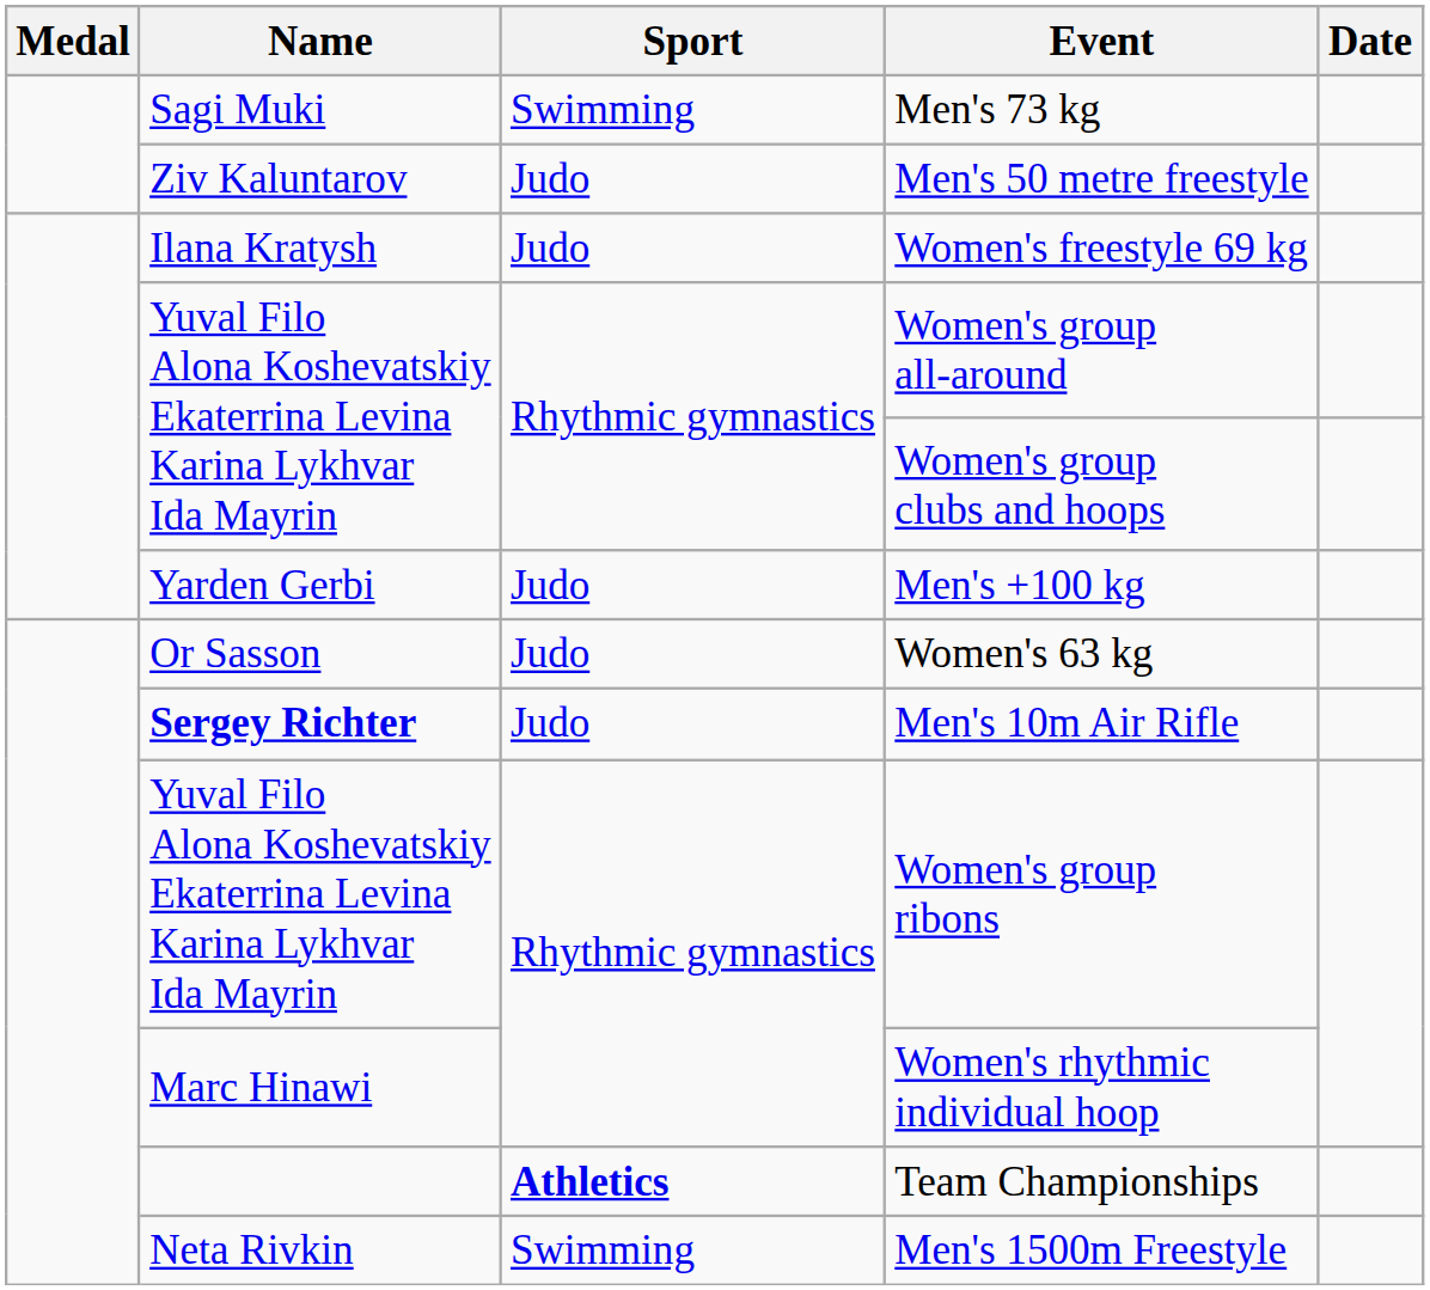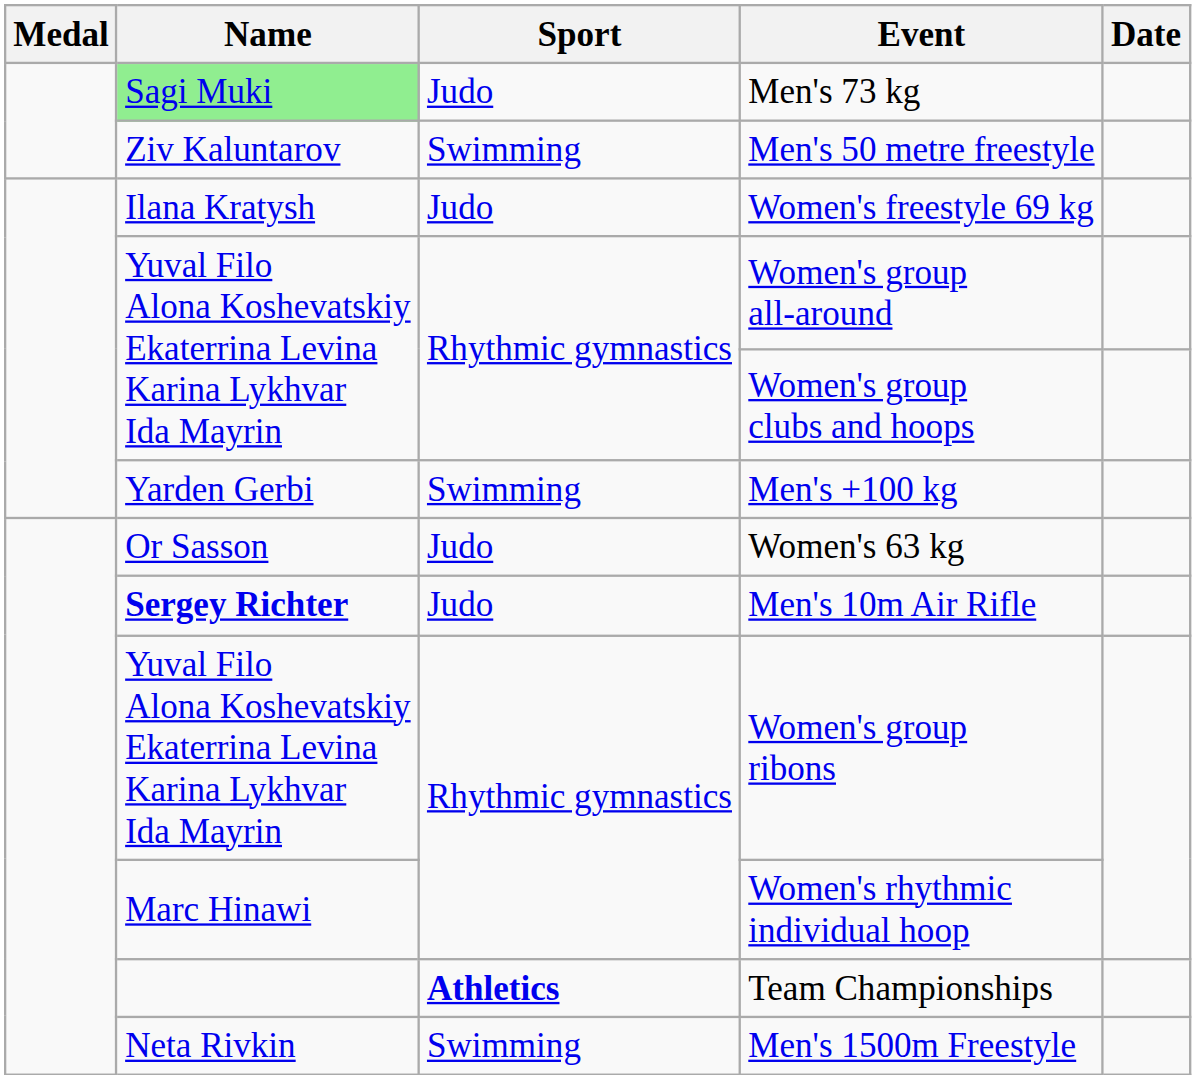 <table class="wikitable sortable" style="font-size: 95%;">
 <tr>
 <th>Medal</th>
 <th>Name</th>
 <th>Sport</th>
 <th>Event</th>
 <th>Date</th>
 </tr>
 <tr>
 <td rowspan=2></td>
-<td><a href='#'>Sagi Muki</a></td>
-<td><a href='#'>Swimming</a></td>
+<td style="background: lightgreen;"><a href='#'>Sagi Muki</a></td>
+<td><a href='#'>Judo</a></td>
 <td>Men's 73 kg</td>
 <td></td>
 </tr>
 <tr>
 <td><a href='#'>Ziv Kaluntarov</a></td>
-<td><a href='#'>Judo</a></td>
+<td><a href='#'>Swimming</a></td>
 <td><a href='#'>Men's 50 metre freestyle</a></td>
 <td></td>
 </tr>
 <tr>
 <td rowspan=4></td>
 <td><a href='#'>Ilana Kratysh</a></td>
 <td><a href='#'>Judo</a></td>
 <td><a href='#'>Women's freestyle 69 kg</a></td>
 <td></td>
 </tr>
 <tr>
 <td rowspan=2><a href='#'>Yuval Filo</a><br><a href='#'>Alona Koshevatskiy</a><br><a href='#'>Ekaterrina Levina</a><br><a href='#'>Karina Lykhvar</a><br><a href='#'>Ida Mayrin</a></td>
 <td rowspan=2><a href='#'>Rhythmic gymnastics</a></td>
 <td><a href='#'>Women's group<br>all-around</a></td>
 <td></td>
 </tr>
 <tr>
 <td><a href='#'>Women's group<br>clubs and hoops</a></td>
 <td></td>
 </tr>
 <tr>
 <td><a href='#'>Yarden Gerbi</a></td>
-<td><a href='#'>Judo</a></td>
+<td><a href='#'>Swimming</a></td>
 <td><a href='#'>Men's +100 kg</a></td>
 <td></td>
 </tr>
 <tr>
 <td rowspan=6></td>
 <td><a href='#'>Or Sasson</a></td>
 <td><a href='#'>Judo</a></td>
 <td>Women's 63 kg</td>
 <td></td>
 </tr>
 <tr>
 <td><strong><a href='#'>Sergey Richter</a></strong></td>
 <td><a href='#'>Judo</a></td>
 <td><a href='#'>Men's 10m Air Rifle</a></td>
 <td></td>
 </tr>
 <tr>
 <td><a href='#'>Yuval Filo</a><br><a href='#'>Alona Koshevatskiy</a><br><a href='#'>Ekaterrina Levina</a><br><a href='#'>Karina Lykhvar</a><br><a href='#'>Ida Mayrin</a></td>
 <td rowspan=2><a href='#'>Rhythmic gymnastics</a></td>
 <td><a href='#'>Women's group<br>ribons</a></td>
 <td rowspan=2></td>
 </tr>
 <tr>
 <td><a href='#'>Marc Hinawi</a></td>
 <td><a href='#'>Women's rhythmic<br>individual hoop</a></td>
 </tr>
 <tr>
 <td></td>
 <td><strong><a href='#'>Athletics</a></strong></td>
 <td>Team Championships</td>
 <td></td>
 </tr>
 <tr>
 <td><a href='#'>Neta Rivkin</a></td>
 <td><a href='#'>Swimming</a></td>
 <td><a href='#'>Men's 1500m Freestyle</a></td>
 <td></td>
 </tr>
 </table>
